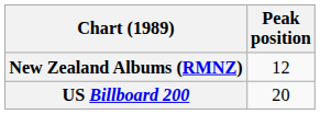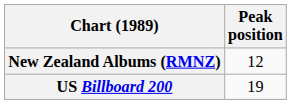 <table class="wikitable sortable plainrowheaders">
 <tr>
 <th>Chart (1989)</th>
 <th>Peak<br>position</th>
 </tr>
 <tr>
 <th scope="row">New Zealand Albums (<a href='#'>RMNZ</a>)</th>
 <td align="center">12</td>
 </tr>
 <tr>
 <th scope="row">US <em><a href='#'>Billboard 200</a></em></th>
-<td align="center">20</td>
+<td align="center">19</td>
 </tr>
 </table>
